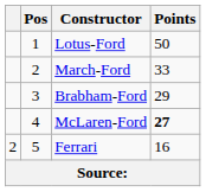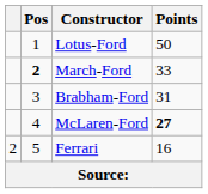 <table class="wikitable" style="font-size: 95%;">
 <tr>
 <th></th>
 <th>Pos</th>
 <th>Constructor</th>
 <th>Points</th>
 </tr>
 <tr>
 <td align="left"></td>
 <td align="center">1</td>
 <td> <a href='#'>Lotus</a>-<a href='#'>Ford</a></td>
 <td align="left">50</td>
 </tr>
 <tr>
 <td align="left"></td>
-<td align="center">2</td>
+<td align="center"><strong>2</strong></td>
 <td> <a href='#'>March</a>-<a href='#'>Ford</a></td>
 <td align="left">33</td>
 </tr>
 <tr>
 <td align="left"></td>
 <td align="center">3</td>
 <td> <a href='#'>Brabham</a>-<a href='#'>Ford</a></td>
-<td align="left">29</td>
+<td align="left">31</td>
 </tr>
 <tr>
 <td align="left"></td>
 <td align="center">4</td>
 <td> <a href='#'>McLaren</a>-<a href='#'>Ford</a></td>
 <td align="left"><strong>27</strong></td>
 </tr>
 <tr>
 <td align="left"> 2</td>
 <td align="center">5</td>
 <td> <a href='#'>Ferrari</a></td>
 <td align="left">16</td>
 </tr>
 <tr>
 <th colspan=4>Source:</th>
 </tr>
 </table>
